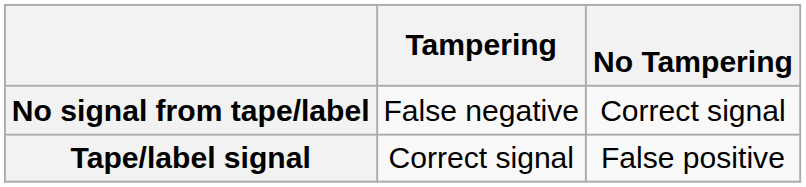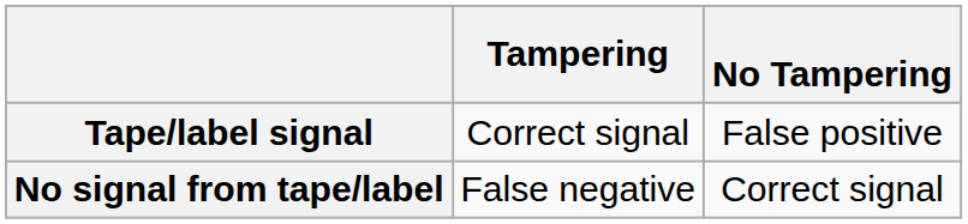 <table class="wikitable">
 <tr>
 <th></th>
 <th>Tampering</th>
 <th><br>No Tampering</th>
 </tr>
 <tr>
+<th>Tape/label signal</th>
+<td align="center">Correct signal</td>
+<td align="center">False positive</td>
+</tr>
+<tr>
 <th>No signal from tape/label</th>
 <td align="center">False negative</td>
 <td align="center">Correct signal</td>
 </tr>
-<tr>
-<th>Tape/label signal</th>
-<td align="center">Correct signal</td>
-<td align="center">False positive</td>
-</tr>
 </table>
